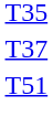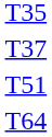 <table>
 <tr>
 <td><a href='#'>T35</a></td>
 <td></td>
 <td></td>
 <td></td>
 </tr>
 <tr>
 <td><a href='#'>T37</a></td>
 <td></td>
 <td></td>
 <td></td>
 </tr>
 <tr>
 <td><a href='#'>T51</a></td>
 <td></td>
 <td></td>
 <td></td>
 </tr>
+<tr>
+<td><a href='#'>T64</a></td>
+<td></td>
+<td></td>
+<td></td>
+</tr>
 </table>
